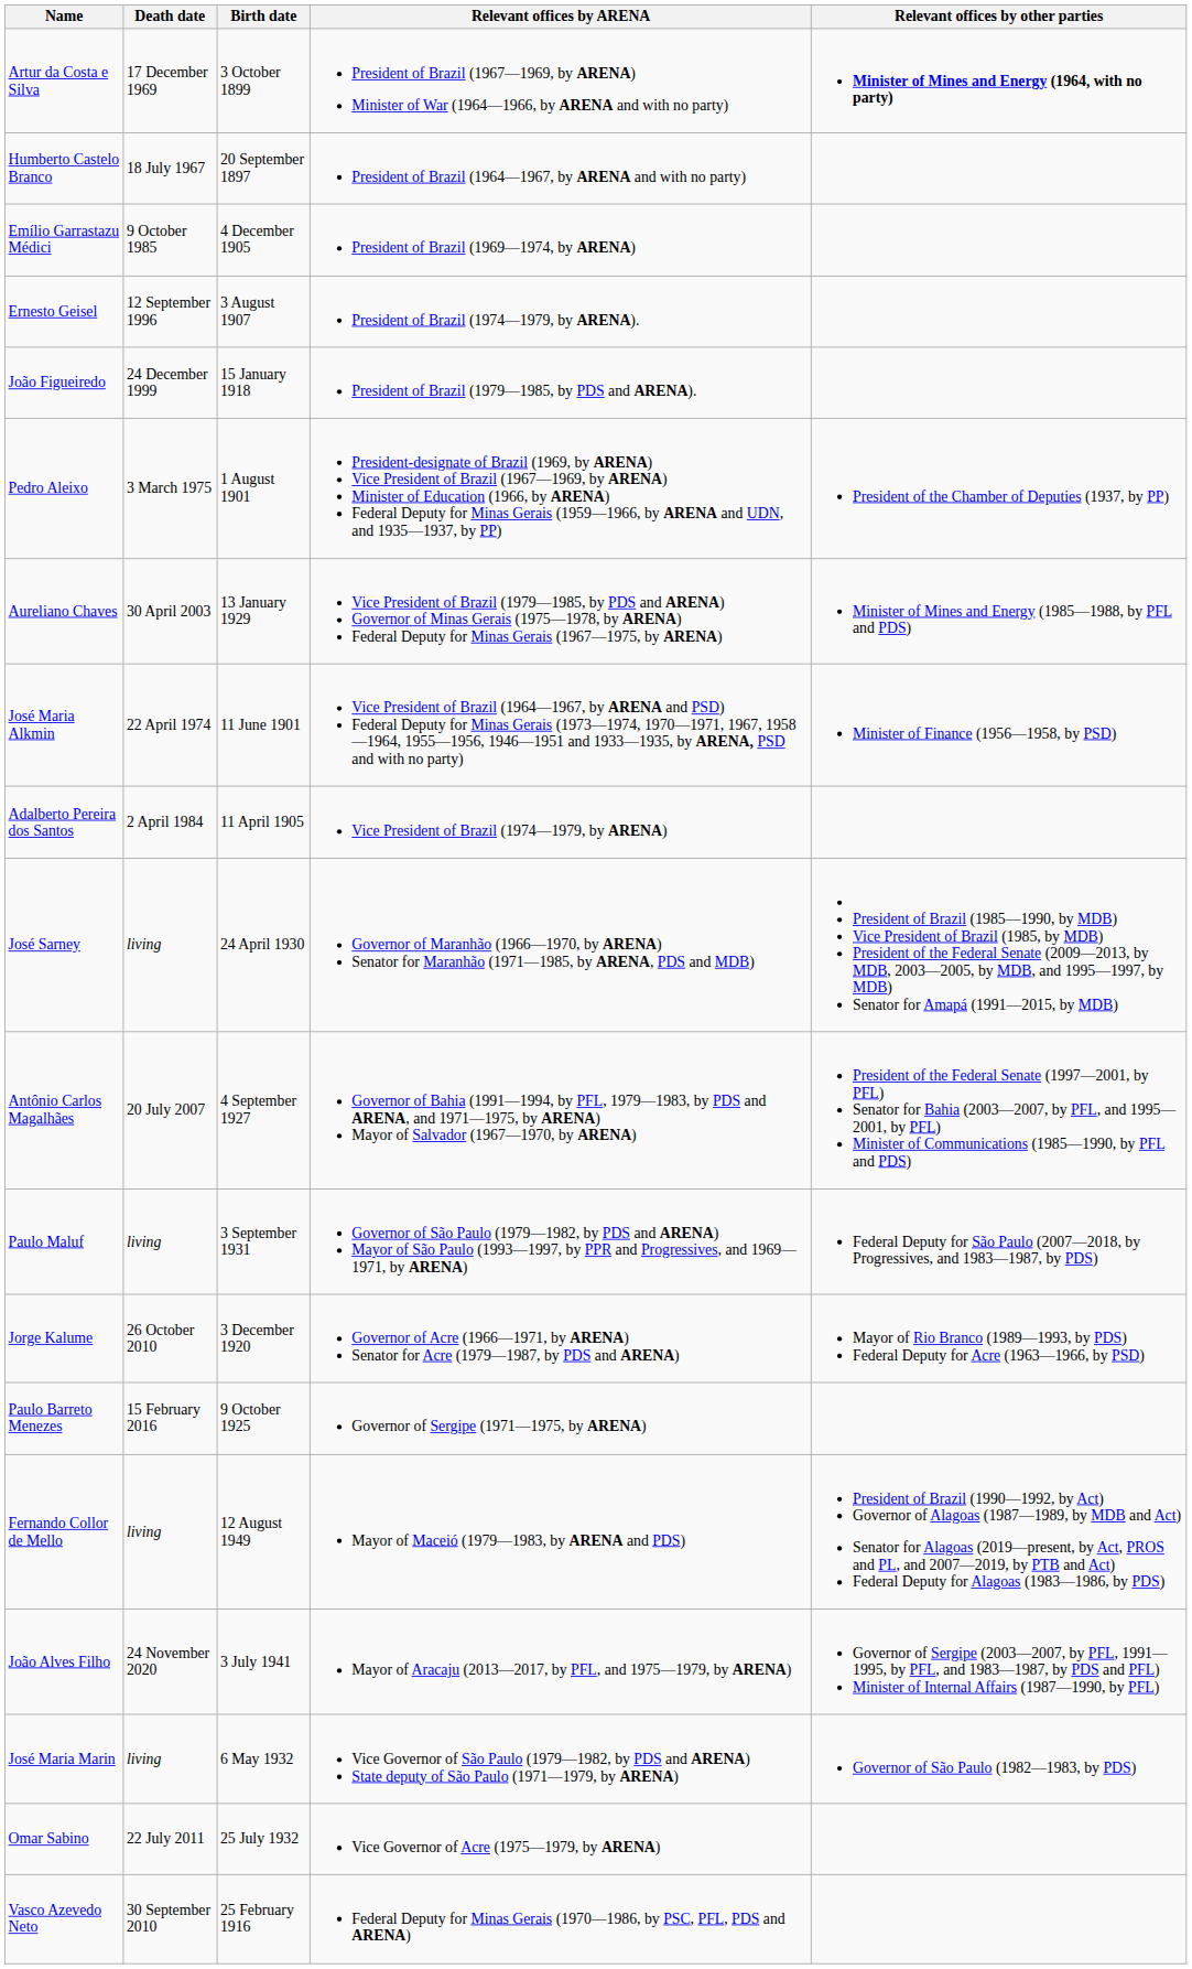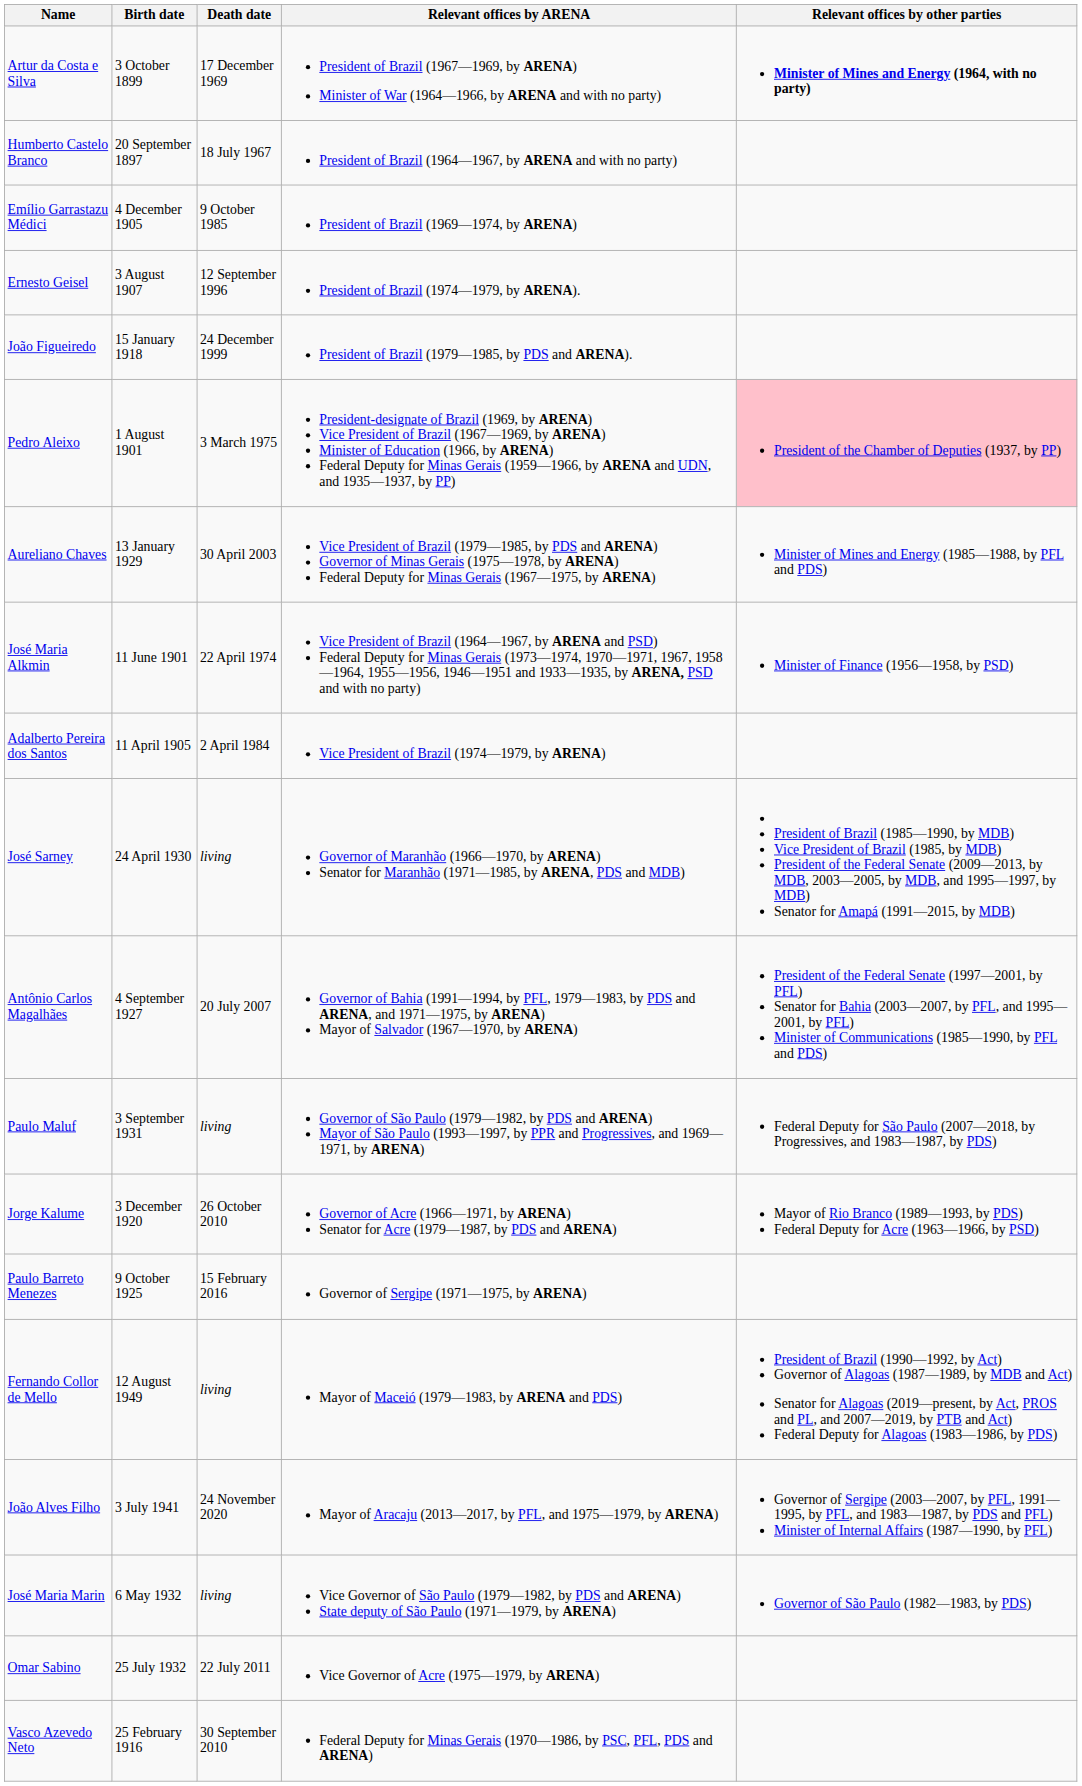 <table class="wikitable">
 <tr>
 <th>Name</th>
+<th>Birth date</th>
 <th>Death date</th>
-<th>Birth date</th>
 <th>Relevant offices by ARENA</th>
 <th>Relevant offices by other parties</th>
 </tr>
 <tr>
 <td><a href='#'>Artur da Costa e Silva</a></td>
+<td>3 October 1899</td>
 <td>17 December 1969</td>
-<td>3 October 1899</td>
 <td><br><ul><li><a href='#'>President of Brazil</a> (1967—1969, by <strong>ARENA</strong>)</li></ul><ul><li><a href='#'>Minister of War</a> (1964—1966, by <strong>ARENA</strong> and with no party)</li></ul></td>
 <td><strong><br><ul><li><a href='#'>Minister of Mines and Energy</a> (1964, with no party)</li></ul></strong></td>
 </tr>
 <tr>
 <td><a href='#'>Humberto Castelo Branco</a></td>
+<td>20 September 1897</td>
 <td>18 July 1967</td>
-<td>20 September 1897</td>
 <td><br><ul><li><a href='#'>President of Brazil</a> (1964—1967, by <strong>ARENA</strong> and with no party)</li></ul></td>
 <td></td>
 </tr>
 <tr>
 <td><a href='#'>Emílio Garrastazu Médici</a></td>
+<td>4 December 1905</td>
 <td>9 October 1985</td>
-<td>4 December 1905</td>
 <td><br><ul><li><a href='#'>President of Brazil</a> (1969—1974, by <strong>ARENA</strong>)</li></ul></td>
 <td></td>
 </tr>
 <tr>
 <td><a href='#'>Ernesto Geisel</a></td>
+<td>3 August 1907</td>
 <td>12 September 1996</td>
-<td>3 August 1907</td>
 <td><br><ul><li><a href='#'>President of Brazil</a> (1974—1979, by <strong>ARENA</strong>).</li></ul></td>
 <td></td>
 </tr>
 <tr>
 <td><a href='#'>João Figueiredo</a></td>
+<td>15 January 1918</td>
 <td>24 December 1999</td>
-<td>15 January 1918</td>
 <td><br><ul><li><a href='#'>President of Brazil</a> (1979—1985, by <a href='#'>PDS</a> and <strong>ARENA</strong>).</li></ul></td>
 <td></td>
 </tr>
 <tr>
 <td><a href='#'>Pedro Aleixo</a></td>
+<td>1 August 1901</td>
 <td>3 March 1975</td>
-<td>1 August 1901</td>
 <td><br><ul><li><a href='#'>President-designate of Brazil</a> (1969, by <strong>ARENA</strong>)</li><li><a href='#'>Vice President of Brazil</a> (1967—1969, by <strong>ARENA</strong>)</li><li><a href='#'>Minister of Education</a> (1966, by <strong>ARENA</strong>)</li><li>Federal Deputy for <a href='#'>Minas Gerais</a> (1959—1966, by <strong>ARENA</strong> and <a href='#'>UDN</a>, and 1935—1937, by <a href='#'>PP</a>)</li></ul></td>
-<td><br><ul><li><a href='#'>President of the Chamber of Deputies</a> (1937, by <a href='#'>PP</a>)</li></ul></td>
+<td style="background: pink;"><br><ul><li><a href='#'>President of the Chamber of Deputies</a> (1937, by <a href='#'>PP</a>)</li></ul></td>
 </tr>
 <tr>
 <td><a href='#'>Aureliano Chaves</a></td>
+<td>13 January 1929</td>
 <td>30 April 2003</td>
-<td>13 January 1929</td>
 <td><br><ul><li><a href='#'>Vice President of Brazil</a> (1979—1985, by <a href='#'>PDS</a> and <strong>ARENA</strong>)</li><li><a href='#'>Governor of Minas Gerais</a> (1975—1978, by <strong>ARENA</strong>)</li><li>Federal Deputy for <a href='#'>Minas Gerais</a> (1967—1975, by <strong>ARENA</strong>)</li></ul></td>
 <td><br><ul><li><a href='#'>Minister of Mines and Energy</a> (1985—1988, by <a href='#'>PFL</a> and <a href='#'>PDS</a>)</li></ul></td>
 </tr>
 <tr>
 <td><a href='#'>José Maria Alkmin</a></td>
+<td>11 June 1901</td>
 <td>22 April 1974</td>
-<td>11 June 1901</td>
 <td><br><ul><li><a href='#'>Vice President of Brazil</a> (1964—1967, by <strong>ARENA</strong> and <a href='#'>PSD</a>)</li><li>Federal Deputy for <a href='#'>Minas Gerais</a> (1973—1974, 1970—1971, 1967, 1958—1964, 1955—1956, 1946—1951 and 1933—1935, by <strong>ARENA,</strong> <a href='#'>PSD</a> and with no party)</li></ul></td>
 <td><br><ul><li><a href='#'>Minister of Finance</a> (1956—1958, by <a href='#'>PSD</a>)</li></ul></td>
 </tr>
 <tr>
 <td><a href='#'>Adalberto Pereira dos Santos</a></td>
+<td>11 April 1905</td>
 <td>2 April 1984</td>
-<td>11 April 1905</td>
 <td><br><ul><li><a href='#'>Vice President of Brazil</a> (1974—1979, by <strong>ARENA</strong>)</li></ul></td>
 <td></td>
 </tr>
 <tr>
 <td><a href='#'>José Sarney</a></td>
+<td>24 April 1930</td>
 <td><em>living</em></td>
-<td>24 April 1930</td>
 <td><br><ul><li><a href='#'>Governor of Maranhão</a> (1966—1970, by <strong>ARENA</strong>)</li><li>Senator for <a href='#'>Maranhão</a> (1971—1985, by <strong>ARENA</strong>, <a href='#'>PDS</a> and <a href='#'>MDB</a>)</li></ul></td>
 <td><br><ul><li></li><li><a href='#'>President of Brazil</a> (1985—1990, by <a href='#'>MDB</a>)</li><li><a href='#'>Vice President of Brazil</a> (1985, by <a href='#'>MDB</a>)</li><li><a href='#'>President of the Federal Senate</a> (2009—2013, by <a href='#'>MDB</a>, 2003—2005, by <a href='#'>MDB</a>, and 1995—1997, by <a href='#'>MDB</a>)</li><li>Senator for <a href='#'>Amapá</a> (1991—2015, by <a href='#'>MDB</a>)</li></ul></td>
 </tr>
 <tr>
 <td><a href='#'>Antônio Carlos Magalhães</a></td>
+<td>4 September 1927</td>
 <td>20 July 2007</td>
-<td>4 September 1927</td>
 <td><br><ul><li><a href='#'>Governor of Bahia</a> (1991—1994, by <a href='#'>PFL</a>, 1979—1983, by <a href='#'>PDS</a> and <strong>ARENA</strong>, and 1971—1975, by <strong>ARENA</strong>)</li><li>Mayor of <a href='#'>Salvador</a> (1967—1970, by <strong>ARENA</strong>)</li></ul></td>
 <td><br><ul><li><a href='#'>President of the Federal Senate</a> (1997—2001, by <a href='#'>PFL</a>)</li><li>Senator for <a href='#'>Bahia</a> (2003—2007, by <a href='#'>PFL</a>, and 1995—2001, by <a href='#'>PFL</a>)</li><li><a href='#'>Minister of Communications</a> (1985—1990, by <a href='#'>PFL</a> and <a href='#'>PDS</a>)</li></ul></td>
 </tr>
 <tr>
 <td><a href='#'>Paulo Maluf</a></td>
+<td>3 September 1931</td>
 <td><em>living</em></td>
-<td>3 September 1931</td>
 <td><br><ul><li><a href='#'>Governor of São Paulo</a> (1979—1982, by <a href='#'>PDS</a> and <strong>ARENA</strong>)</li><li><a href='#'>Mayor of São Paulo</a> (1993—1997, by <a href='#'>PPR</a> and <a href='#'>Progressives</a>, and 1969—1971, by <strong>ARENA</strong>)</li></ul></td>
 <td><br><ul><li>Federal Deputy for <a href='#'>São Paulo</a> (2007—2018, by Progressives, and 1983—1987, by <a href='#'>PDS</a>)</li></ul></td>
 </tr>
 <tr>
 <td><a href='#'>Jorge Kalume</a></td>
+<td>3 December 1920</td>
 <td>26 October 2010</td>
-<td>3 December 1920</td>
 <td><br><ul><li><a href='#'>Governor of Acre</a> (1966—1971, by <strong>ARENA</strong>)</li><li>Senator for <a href='#'>Acre</a> (1979—1987, by <a href='#'>PDS</a> and <strong>ARENA</strong>)</li></ul></td>
 <td><br><ul><li>Mayor of <a href='#'>Rio Branco</a> (1989—1993, by <a href='#'>PDS</a>)</li><li>Federal Deputy for <a href='#'>Acre</a> (1963—1966, by <a href='#'>PSD</a>)</li></ul></td>
 </tr>
 <tr>
 <td><a href='#'>Paulo Barreto Menezes</a></td>
+<td>9 October 1925</td>
 <td>15 February 2016</td>
-<td>9 October 1925</td>
 <td><br><ul><li>Governor of <a href='#'>Sergipe</a> (1971—1975, by <strong>ARENA</strong>)</li></ul></td>
 <td></td>
 </tr>
 <tr>
 <td><a href='#'>Fernando Collor de Mello</a></td>
+<td>12 August 1949</td>
 <td><em>living</em></td>
-<td>12 August 1949</td>
 <td><br><ul><li>Mayor of <a href='#'>Maceió</a> (1979—1983, by <strong>ARENA</strong> and <a href='#'>PDS</a>)</li></ul></td>
 <td><br><ul><li><a href='#'>President of Brazil</a> (1990—1992, by <a href='#'>Act</a>)</li><li>Governor of <a href='#'>Alagoas</a> (1987—1989, by <a href='#'>MDB</a> and <a href='#'>Act</a>)</li></ul><ul><li>Senator for <a href='#'>Alagoas</a> (2019—present, by <a href='#'>Act</a>, <a href='#'>PROS</a> and <a href='#'>PL</a>, and 2007—2019, by <a href='#'>PTB</a> and <a href='#'>Act</a>)</li><li>Federal Deputy for <a href='#'>Alagoas</a> (1983—1986, by <a href='#'>PDS</a>)</li></ul></td>
 </tr>
 <tr>
 <td><a href='#'>João Alves Filho</a></td>
+<td>3 July 1941</td>
 <td>24 November 2020</td>
-<td>3 July 1941</td>
 <td><br><ul><li>Mayor of <a href='#'>Aracaju</a> (2013—2017, by <a href='#'>PFL</a>, and 1975—1979, by <strong>ARENA</strong>)</li></ul></td>
 <td><br><ul><li>Governor of <a href='#'>Sergipe</a> (2003—2007, by <a href='#'>PFL</a>, 1991—1995, by <a href='#'>PFL</a>, and 1983—1987, by <a href='#'>PDS</a> and <a href='#'>PFL</a>)</li><li><a href='#'>Minister of Internal Affairs</a> (1987—1990, by <a href='#'>PFL</a>)</li></ul></td>
 </tr>
 <tr>
 <td><a href='#'>José Maria Marin</a></td>
+<td>6 May 1932</td>
 <td><em>living</em></td>
-<td>6 May 1932</td>
 <td><br><ul><li>Vice Governor of <a href='#'>São Paulo</a> (1979—1982, by <a href='#'>PDS</a> and <strong>ARENA</strong>)</li><li><a href='#'>State deputy of São Paulo</a> (1971—1979, by <strong>ARENA</strong>)</li></ul></td>
 <td><br><ul><li><a href='#'>Governor of São Paulo</a> (1982—1983, by <a href='#'>PDS</a>)</li></ul></td>
 </tr>
 <tr>
 <td><a href='#'>Omar Sabino</a></td>
+<td>25 July 1932</td>
 <td>22 July 2011</td>
-<td>25 July 1932</td>
 <td><br><ul><li>Vice Governor of <a href='#'>Acre</a> (1975—1979, by <strong>ARENA</strong>)</li></ul></td>
 <td></td>
 </tr>
 <tr>
 <td><a href='#'>Vasco Azevedo Neto</a></td>
+<td>25 February 1916</td>
 <td>30 September 2010</td>
-<td>25 February 1916</td>
 <td><br><ul><li>Federal Deputy for <a href='#'>Minas Gerais</a> (1970—1986, by <a href='#'>PSC</a>, <a href='#'>PFL</a>, <a href='#'>PDS</a> and <strong>ARENA</strong>)</li></ul></td>
 <td></td>
 </tr>
 </table>
